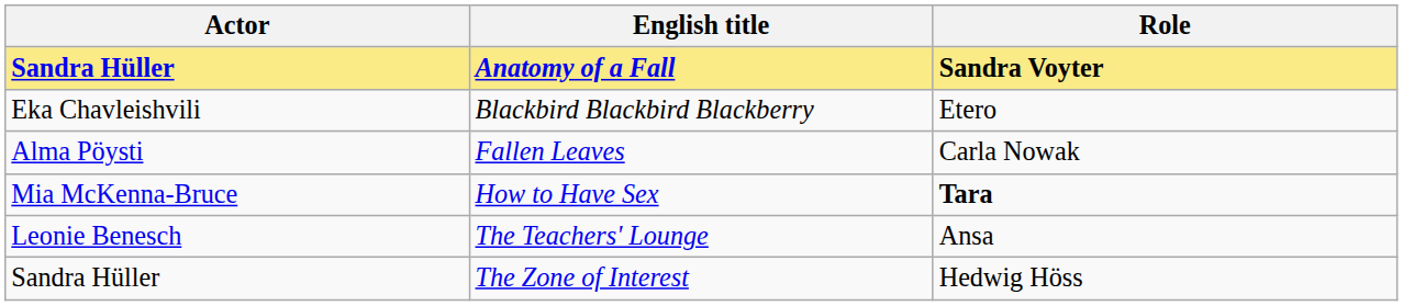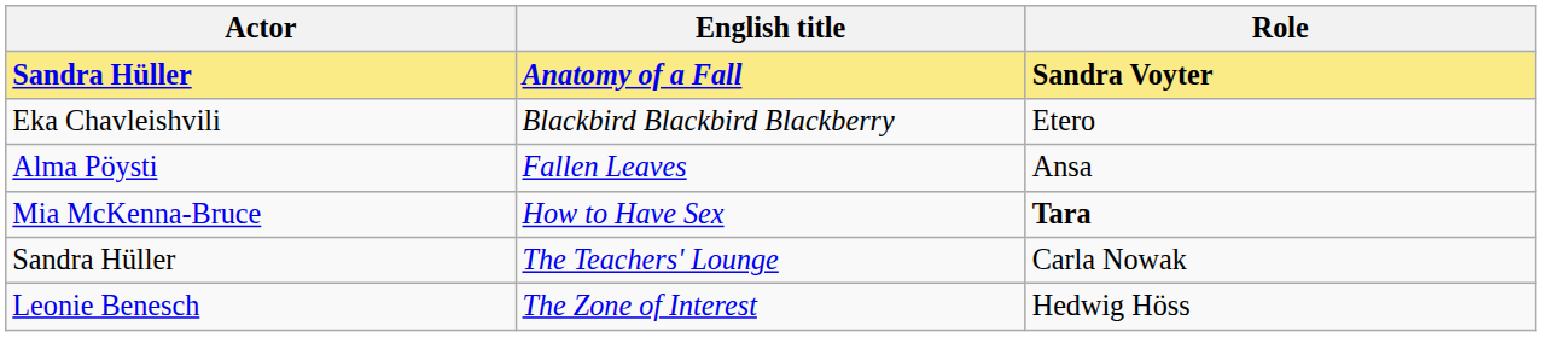 <table class="wikitable" width="95%" cellpadding="5">
 <tr>
 <th width="18%">Actor</th>
 <th width="18%">English title</th>
 <th width="18%">Role</th>
 </tr>
 <tr style="background:#FAEB86">
 <td> <strong><a href='#'>Sandra Hüller</a></strong></td>
 <td><strong><em><a href='#'>Anatomy of a Fall</a></em></strong></td>
 <td><strong>Sandra Voyter</strong></td>
 </tr>
 <tr>
 <td> Eka Chavleishvili</td>
 <td><em>Blackbird Blackbird Blackberry</em></td>
 <td>Etero</td>
 </tr>
 <tr>
 <td> <a href='#'>Alma Pöysti</a></td>
 <td><em><a href='#'>Fallen Leaves</a></em></td>
-<td>Carla Nowak</td>
+<td>Ansa</td>
 </tr>
 <tr>
 <td> <a href='#'>Mia McKenna-Bruce</a></td>
 <td><em><a href='#'>How to Have Sex</a></em></td>
 <td><strong>Tara</strong></td>
 </tr>
 <tr>
-<td> <a href='#'>Leonie Benesch</a></td>
+<td> Sandra Hüller</td>
 <td><em><a href='#'>The Teachers' Lounge</a></em></td>
-<td>Ansa</td>
+<td>Carla Nowak</td>
 </tr>
 <tr>
-<td> Sandra Hüller</td>
+<td> <a href='#'>Leonie Benesch</a></td>
 <td><em><a href='#'>The Zone of Interest</a></em></td>
 <td>Hedwig Höss</td>
 </tr>
 </table>
